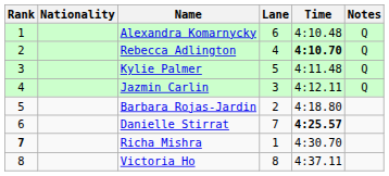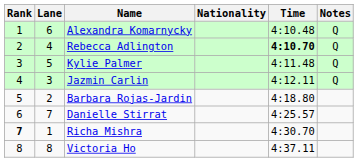 <table class="wikitable sortable" style="text-align:center">
 <tr>
 <th>Rank</th>
+<th>Lane</th>
+<th>Name</th>
 <th>Nationality</th>
-<th>Name</th>
-<th>Lane</th>
 <th>Time</th>
 <th>Notes</th>
 </tr>
 <tr bgcolor=ccffcc>
 <td>1</td>
+<td>6</td>
+<td align=left><a href='#'>Alexandra Komarnycky</a></td>
 <td align=left></td>
-<td align=left><a href='#'>Alexandra Komarnycky</a></td>
-<td>6</td>
 <td>4:10.48</td>
 <td>Q</td>
 </tr>
 <tr bgcolor=ccffcc>
 <td>2</td>
+<td>4</td>
+<td align=left><a href='#'>Rebecca Adlington</a></td>
 <td align=left></td>
-<td align=left><a href='#'>Rebecca Adlington</a></td>
-<td>4</td>
 <td><strong>4:10.70</strong></td>
 <td>Q</td>
 </tr>
 <tr bgcolor=ccffcc>
 <td>3</td>
+<td>5</td>
+<td align=left><a href='#'>Kylie Palmer</a></td>
 <td align=left></td>
-<td align=left><a href='#'>Kylie Palmer</a></td>
-<td>5</td>
 <td>4:11.48</td>
 <td>Q</td>
 </tr>
 <tr bgcolor=ccffcc>
 <td>4</td>
+<td>3</td>
+<td align=left><a href='#'>Jazmin Carlin</a></td>
 <td align=left></td>
-<td align=left><a href='#'>Jazmin Carlin</a></td>
-<td>3</td>
 <td>4:12.11</td>
 <td>Q</td>
 </tr>
 <tr>
 <td>5</td>
+<td>2</td>
+<td align=left><a href='#'>Barbara Rojas-Jardin</a></td>
 <td align=left></td>
-<td align=left><a href='#'>Barbara Rojas-Jardin</a></td>
-<td>2</td>
 <td>4:18.80</td>
 <td></td>
 </tr>
 <tr>
 <td>6</td>
+<td>7</td>
+<td align=left><a href='#'>Danielle Stirrat</a></td>
 <td align=left></td>
-<td align=left><a href='#'>Danielle Stirrat</a></td>
-<td>7</td>
-<td><strong>4:25.57</strong></td>
+<td>4:25.57</td>
 <td></td>
 </tr>
 <tr>
 <td><strong>7</strong></td>
+<td>1</td>
+<td align=left><a href='#'>Richa Mishra</a></td>
 <td align=left></td>
-<td align=left><a href='#'>Richa Mishra</a></td>
-<td>1</td>
 <td>4:30.70</td>
 <td></td>
 </tr>
 <tr>
 <td>8</td>
+<td>8</td>
+<td align=left><a href='#'>Victoria Ho</a></td>
 <td align=left></td>
-<td align=left><a href='#'>Victoria Ho</a></td>
-<td>8</td>
 <td>4:37.11</td>
 <td></td>
 </tr>
 </table>
